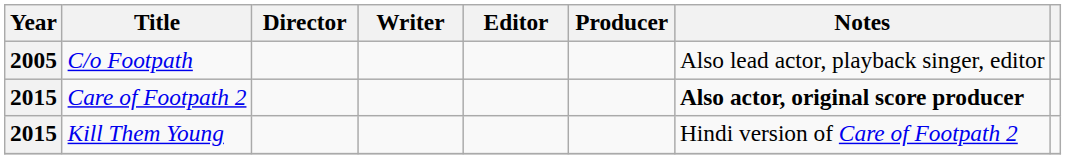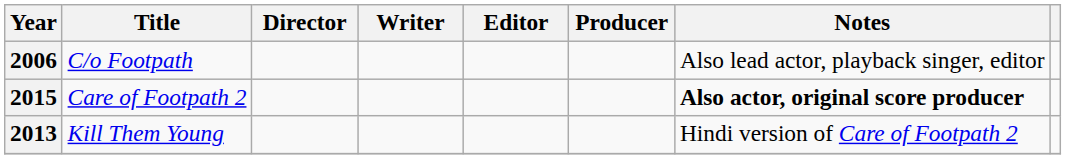 <table class="wikitable plainrowheaders sortable">
 <tr>
 <th scope="col">Year</th>
 <th scope="col">Title</th>
 <th scope="col" width=65>Director</th>
 <th scope="col" width=65>Writer</th>
 <th scope="col" width=65>Editor</th>
 <th scope="col" width=65>Producer</th>
 <th scope="col" class="unsortable">Notes</th>
 <th scope="col" class="unsortable"></th>
 </tr>
 <tr>
-<th scope="row">2005</th>
+<th scope="row">2006</th>
 <td><em><a href='#'>C/o Footpath</a></em></td>
 <td></td>
 <td></td>
 <td></td>
 <td></td>
 <td>Also lead actor, playback singer, editor</td>
 <td style="text-align: center;"></td>
 </tr>
 <tr>
 <th scope="row" rowspan="1">2015</th>
 <td><em><a href='#'>Care of Footpath 2</a></em></td>
 <td></td>
 <td></td>
 <td></td>
 <td></td>
 <td><strong>Also actor, original score producer</strong></td>
 <td style="text-align: center;"></td>
 </tr>
 <tr>
-<th scope="row">2015</th>
+<th scope="row">2013</th>
 <td><em><a href='#'>Kill Them Young</a></em></td>
 <td></td>
 <td></td>
 <td></td>
 <td></td>
 <td>Hindi version of <em><a href='#'>Care of Footpath 2</a></em></td>
 <td style="text-align: center;"></td>
 </tr>
 <tr>
 </tr>
 </table>
